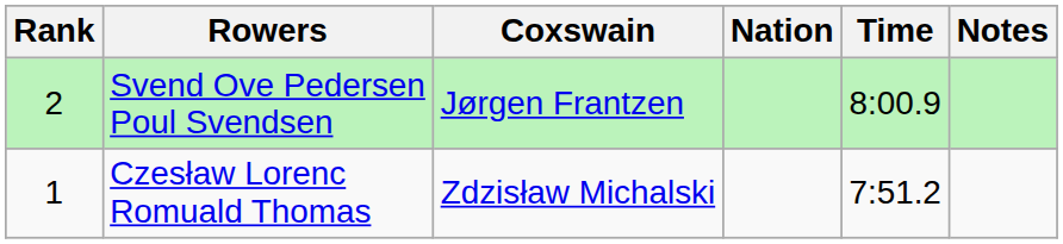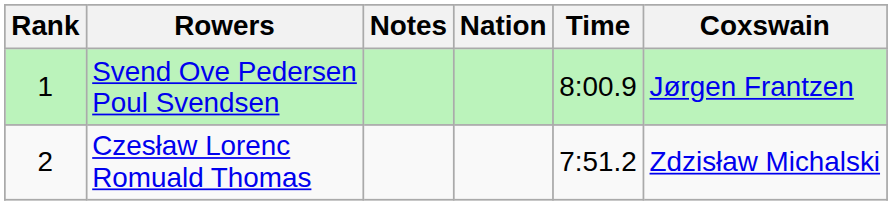 <table class="wikitable sortable" style="text-align:center">
 <tr>
 <th>Rank</th>
 <th>Rowers</th>
-<th>Coxswain</th>
+<th>Notes</th>
 <th>Nation</th>
 <th>Time</th>
-<th>Notes</th>
+<th>Coxswain</th>
 </tr>
 <tr bgcolor=bbf3bb>
-<td>2</td>
+<td>1</td>
 <td align=left><a href='#'>Svend Ove Pedersen</a><br><a href='#'>Poul Svendsen</a></td>
-<td align=left><a href='#'>Jørgen Frantzen</a></td>
+<td></td>
 <td align=left></td>
 <td>8:00.9</td>
-<td></td>
+<td align=left><a href='#'>Jørgen Frantzen</a></td>
 </tr>
 <tr>
-<td>1</td>
+<td>2</td>
 <td align=left><a href='#'>Czesław Lorenc</a><br><a href='#'>Romuald Thomas</a></td>
-<td align=left><a href='#'>Zdzisław Michalski</a></td>
+<td></td>
 <td align=left></td>
 <td>7:51.2</td>
-<td></td>
+<td align=left><a href='#'>Zdzisław Michalski</a></td>
 </tr>
 </table>
